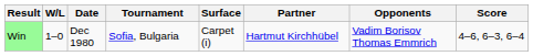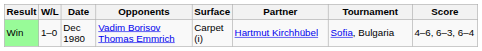 <table class="sortable wikitable">
 <tr>
 <th style="width:40px">Result</th>
 <th style="width:25px">W/L</th>
 <th style="width:50px">Date</th>
-<th style="width:130px">Tournament</th>
+<th style="width:150px">Opponents</th>
 <th style="width:50px">Surface</th>
 <th style="width:150px">Partner</th>
-<th style="width:150px">Opponents</th>
+<th style="width:130px">Tournament</th>
 <th style="width:100px" class="unsortable">Score</th>
 </tr>
 <tr>
 <td style="background:#98fb98;">Win</td>
 <td>1–0</td>
 <td>Dec 1980</td>
-<td><a href='#'>Sofia</a>, Bulgaria</td>
+<td> <a href='#'>Vadim Borisov</a><br> <a href='#'>Thomas Emmrich</a></td>
 <td>Carpet (i)</td>
 <td> <a href='#'>Hartmut Kirchhübel</a></td>
-<td> <a href='#'>Vadim Borisov</a><br> <a href='#'>Thomas Emmrich</a></td>
+<td><a href='#'>Sofia</a>, Bulgaria</td>
 <td>4–6, 6–3, 6–4</td>
 </tr>
 </table>
